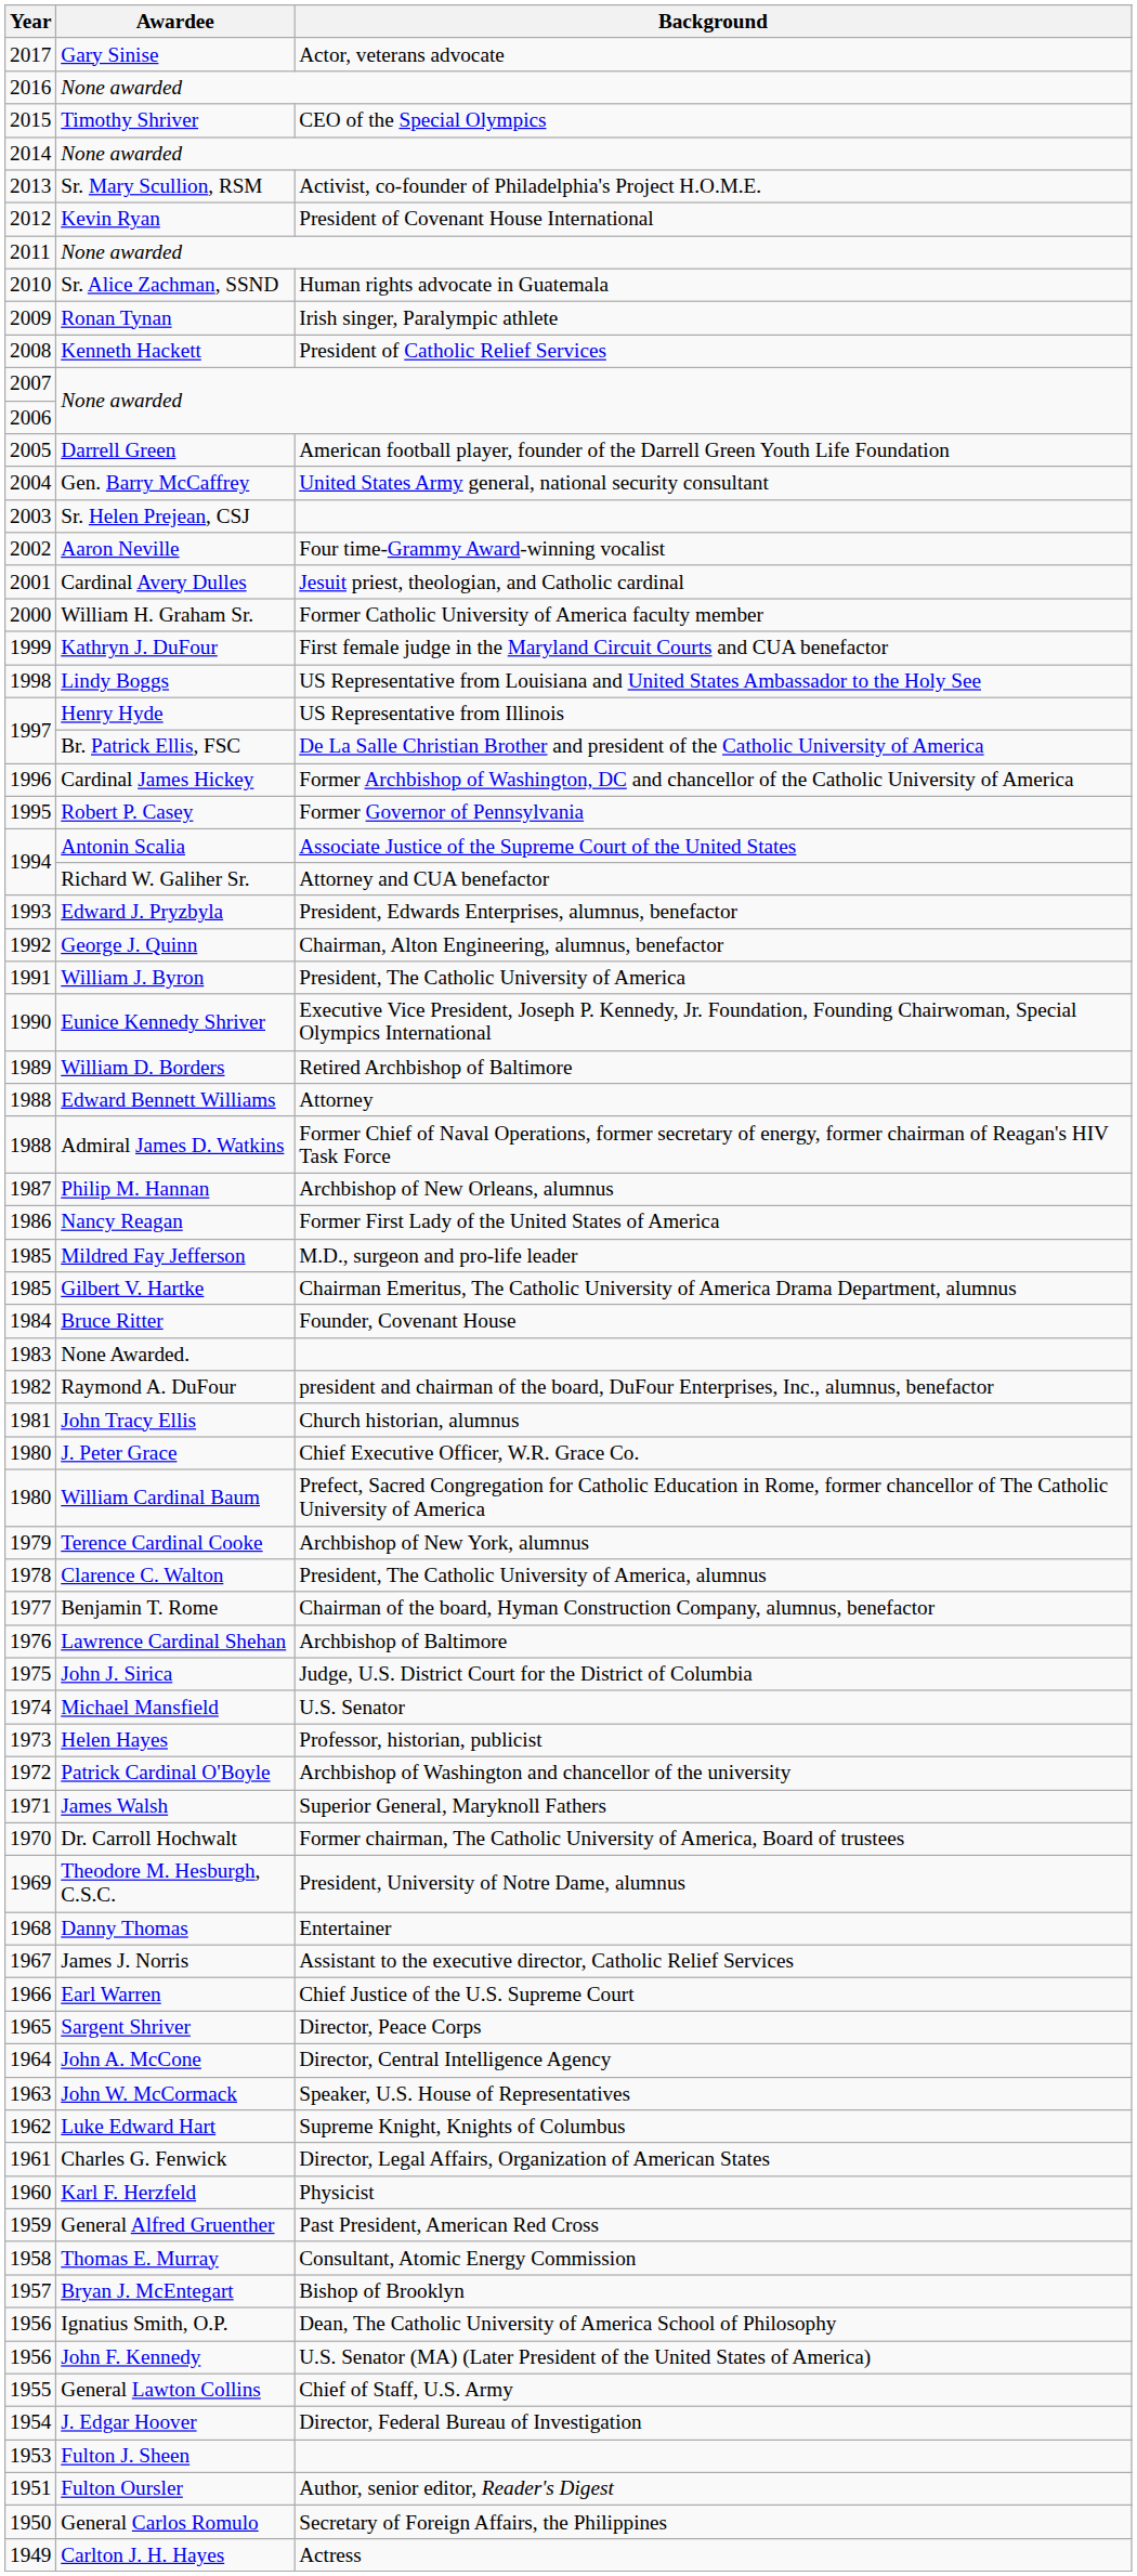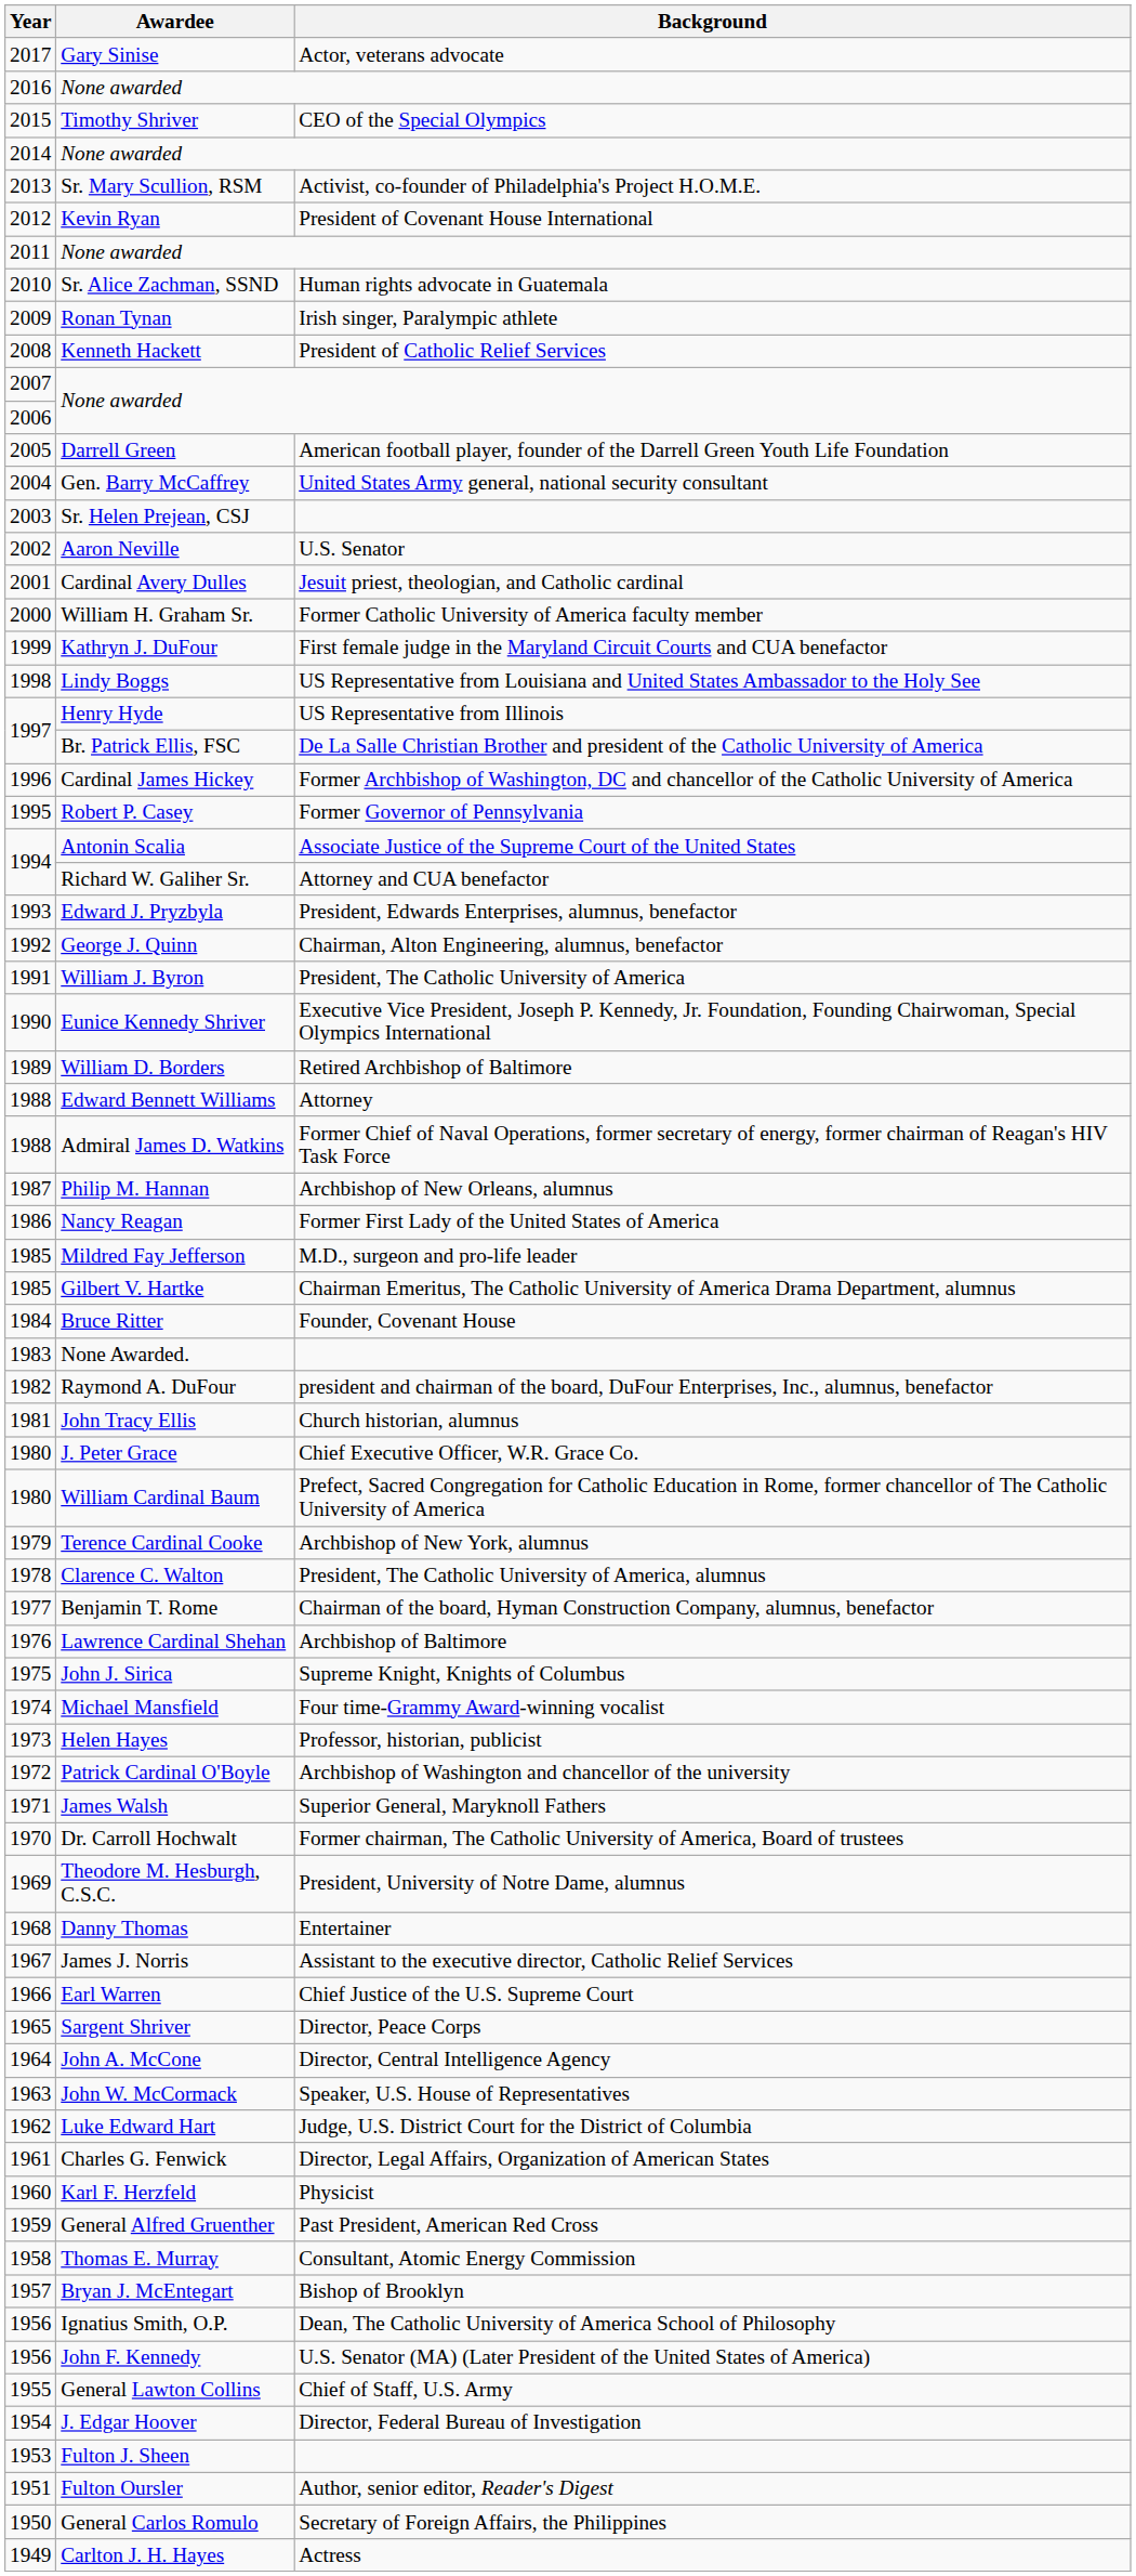 <table class="wikitable">
 <tr>
 <th>Year</th>
 <th>Awardee</th>
 <th>Background</th>
 </tr>
 <tr>
 <td>2017</td>
 <td><a href='#'>Gary Sinise</a></td>
 <td>Actor, veterans advocate</td>
 </tr>
 <tr>
 <td>2016</td>
 <td colspan="2"><em>None awarded</em></td>
 </tr>
 <tr>
 <td>2015</td>
 <td><a href='#'>Timothy Shriver</a></td>
 <td>CEO of the <a href='#'>Special Olympics</a></td>
 </tr>
 <tr>
 <td>2014</td>
 <td colspan="2"><em>None awarded</em></td>
 </tr>
 <tr>
 <td>2013</td>
 <td>Sr. <a href='#'>Mary Scullion</a>, RSM</td>
 <td>Activist, co-founder of Philadelphia's Project H.O.M.E.</td>
 </tr>
 <tr>
 <td>2012</td>
 <td><a href='#'>Kevin Ryan</a></td>
 <td>President of Covenant House International</td>
 </tr>
 <tr>
 <td>2011</td>
 <td colspan="2"><em>None awarded</em></td>
 </tr>
 <tr>
 <td>2010</td>
 <td>Sr. <a href='#'>Alice Zachman</a>, SSND</td>
 <td>Human rights advocate in Guatemala</td>
 </tr>
 <tr>
 <td>2009</td>
 <td><a href='#'>Ronan Tynan</a></td>
 <td>Irish singer, Paralympic athlete</td>
 </tr>
 <tr>
 <td>2008</td>
 <td><a href='#'>Kenneth Hackett</a></td>
 <td>President of <a href='#'>Catholic Relief Services</a></td>
 </tr>
 <tr>
 <td>2007</td>
 <td colspan="2" rowspan="2"><em>None awarded</em></td>
 </tr>
 <tr>
 <td>2006</td>
 </tr>
 <tr>
 <td>2005</td>
 <td><a href='#'>Darrell Green</a></td>
 <td>American football player, founder of the Darrell Green Youth Life Foundation</td>
 </tr>
 <tr>
 <td>2004</td>
 <td>Gen. <a href='#'>Barry McCaffrey</a></td>
 <td><a href='#'>United States Army</a> general, national security consultant</td>
 </tr>
 <tr>
 <td>2003</td>
 <td>Sr. <a href='#'>Helen Prejean</a>, CSJ</td>
 <td></td>
 </tr>
 <tr>
 <td>2002</td>
 <td><a href='#'>Aaron Neville</a></td>
-<td>Four time-<a href='#'>Grammy Award</a>-winning vocalist</td>
+<td>U.S. Senator</td>
 </tr>
 <tr>
 <td>2001</td>
 <td>Cardinal <a href='#'>Avery Dulles</a></td>
 <td><a href='#'>Jesuit</a> priest, theologian, and Catholic cardinal</td>
 </tr>
 <tr>
 <td>2000</td>
 <td>William H. Graham Sr.</td>
 <td>Former Catholic University of America faculty member</td>
 </tr>
 <tr>
 <td>1999</td>
 <td><a href='#'>Kathryn J. DuFour</a></td>
 <td>First female judge in the <a href='#'>Maryland Circuit Courts</a> and CUA benefactor</td>
 </tr>
 <tr>
 <td>1998</td>
 <td><a href='#'>Lindy Boggs</a></td>
 <td>US Representative from Louisiana and <a href='#'>United States Ambassador to the Holy See</a></td>
 </tr>
 <tr>
 <td rowspan="2">1997</td>
 <td><a href='#'>Henry Hyde</a></td>
 <td>US Representative from Illinois</td>
 </tr>
 <tr>
 <td>Br. <a href='#'>Patrick Ellis</a>, FSC</td>
 <td><a href='#'>De La Salle Christian Brother</a> and president of the <a href='#'>Catholic University of America</a></td>
 </tr>
 <tr>
 <td>1996</td>
 <td>Cardinal <a href='#'>James Hickey</a></td>
 <td>Former <a href='#'>Archbishop of Washington, DC</a> and chancellor of the Catholic University of America</td>
 </tr>
 <tr>
 <td>1995</td>
 <td><a href='#'>Robert P. Casey</a></td>
 <td>Former <a href='#'>Governor of Pennsylvania</a></td>
 </tr>
 <tr>
 <td rowspan="2">1994</td>
 <td><a href='#'>Antonin Scalia</a></td>
 <td><a href='#'>Associate Justice of the Supreme Court of the United States</a></td>
 </tr>
 <tr>
 <td>Richard W. Galiher Sr.</td>
 <td>Attorney and CUA benefactor</td>
 </tr>
 <tr>
 <td>1993</td>
 <td><a href='#'>Edward J. Pryzbyla</a></td>
 <td>President, Edwards Enterprises, alumnus, benefactor</td>
 </tr>
 <tr>
 <td>1992</td>
 <td><a href='#'>George J. Quinn</a></td>
 <td>Chairman, Alton Engineering, alumnus, benefactor</td>
 </tr>
 <tr>
 <td>1991</td>
 <td><a href='#'>William J. Byron</a></td>
 <td>President, The Catholic University of America</td>
 </tr>
 <tr>
 <td>1990</td>
 <td><a href='#'>Eunice Kennedy Shriver</a></td>
 <td>Executive Vice President, Joseph P. Kennedy, Jr. Foundation, Founding Chairwoman, Special Olympics International</td>
 </tr>
 <tr>
 <td>1989</td>
 <td><a href='#'>William D. Borders</a></td>
 <td>Retired Archbishop of Baltimore</td>
 </tr>
 <tr>
 <td>1988</td>
 <td><a href='#'>Edward Bennett Williams</a></td>
 <td>Attorney</td>
 </tr>
 <tr>
 <td>1988</td>
 <td>Admiral <a href='#'>James D. Watkins</a></td>
 <td>Former Chief of Naval Operations, former secretary of energy, former chairman of Reagan's HIV Task Force</td>
 </tr>
 <tr>
 <td>1987</td>
 <td><a href='#'>Philip M. Hannan</a></td>
 <td>Archbishop of New Orleans, alumnus</td>
 </tr>
 <tr>
 <td>1986</td>
 <td><a href='#'>Nancy Reagan</a></td>
 <td>Former First Lady of the United States of America</td>
 </tr>
 <tr>
 <td>1985</td>
 <td><a href='#'>Mildred Fay Jefferson</a></td>
 <td>M.D., surgeon and pro-life leader</td>
 </tr>
 <tr>
 <td>1985</td>
 <td><a href='#'>Gilbert V. Hartke</a></td>
 <td>Chairman Emeritus, The Catholic University of America Drama Department, alumnus</td>
 </tr>
 <tr>
 <td>1984</td>
 <td><a href='#'>Bruce Ritter</a></td>
 <td>Founder, Covenant House</td>
 </tr>
 <tr>
 <td>1983</td>
 <td>None Awarded.</td>
 <td></td>
 </tr>
 <tr>
 <td>1982</td>
 <td>Raymond A. DuFour</td>
 <td>president and chairman of the board, DuFour Enterprises, Inc., alumnus, benefactor</td>
 </tr>
 <tr>
 <td>1981</td>
 <td><a href='#'>John Tracy Ellis</a></td>
 <td>Church historian, alumnus</td>
 </tr>
 <tr>
 <td>1980</td>
 <td><a href='#'>J. Peter Grace</a></td>
 <td>Chief Executive Officer, W.R. Grace Co.</td>
 </tr>
 <tr>
 <td>1980</td>
 <td><a href='#'>William Cardinal Baum</a></td>
 <td>Prefect, Sacred Congregation for Catholic Education in Rome, former chancellor of The Catholic University of America</td>
 </tr>
 <tr>
 <td>1979</td>
 <td><a href='#'>Terence Cardinal Cooke</a></td>
 <td>Archbishop of New York, alumnus</td>
 </tr>
 <tr>
 <td>1978</td>
 <td><a href='#'>Clarence C. Walton</a></td>
 <td>President, The Catholic University of America, alumnus</td>
 </tr>
 <tr>
 <td>1977</td>
 <td>Benjamin T. Rome</td>
 <td>Chairman of the board, Hyman Construction Company, alumnus, benefactor</td>
 </tr>
 <tr>
 <td>1976</td>
 <td><a href='#'>Lawrence Cardinal Shehan</a></td>
 <td>Archbishop of Baltimore</td>
 </tr>
 <tr>
 <td>1975</td>
 <td><a href='#'>John J. Sirica</a></td>
-<td>Judge, U.S. District Court for the District of Columbia</td>
+<td>Supreme Knight, Knights of Columbus</td>
 </tr>
 <tr>
 <td>1974</td>
 <td><a href='#'>Michael Mansfield</a></td>
-<td>U.S. Senator</td>
+<td>Four time-<a href='#'>Grammy Award</a>-winning vocalist</td>
 </tr>
 <tr>
 <td>1973</td>
 <td><a href='#'>Helen Hayes</a></td>
 <td>Professor, historian, publicist</td>
 </tr>
 <tr>
 <td>1972</td>
 <td><a href='#'>Patrick Cardinal O'Boyle</a></td>
 <td>Archbishop of Washington and chancellor of the university</td>
 </tr>
 <tr>
 <td>1971</td>
 <td><a href='#'>James Walsh</a></td>
 <td>Superior General, Maryknoll Fathers</td>
 </tr>
 <tr>
 <td>1970</td>
 <td>Dr. Carroll Hochwalt</td>
 <td>Former chairman, The Catholic University of America, Board of trustees</td>
 </tr>
 <tr>
 <td>1969</td>
 <td><a href='#'>Theodore M. Hesburgh</a>, C.S.C.</td>
 <td>President, University of Notre Dame, alumnus</td>
 </tr>
 <tr>
 <td>1968</td>
 <td><a href='#'>Danny Thomas</a></td>
 <td>Entertainer</td>
 </tr>
 <tr>
 <td>1967</td>
 <td>James J. Norris</td>
 <td>Assistant to the executive director, Catholic Relief Services</td>
 </tr>
 <tr>
 <td>1966</td>
 <td><a href='#'>Earl Warren</a></td>
 <td>Chief Justice of the U.S. Supreme Court</td>
 </tr>
 <tr>
 <td>1965</td>
 <td><a href='#'>Sargent Shriver</a></td>
 <td>Director, Peace Corps</td>
 </tr>
 <tr>
 <td>1964</td>
 <td><a href='#'>John A. McCone</a></td>
 <td>Director, Central Intelligence Agency</td>
 </tr>
 <tr>
 <td>1963</td>
 <td><a href='#'>John W. McCormack</a></td>
 <td>Speaker, U.S. House of Representatives</td>
 </tr>
 <tr>
 <td>1962</td>
 <td><a href='#'>Luke Edward Hart</a></td>
-<td>Supreme Knight, Knights of Columbus</td>
+<td>Judge, U.S. District Court for the District of Columbia</td>
 </tr>
 <tr>
 <td>1961</td>
 <td>Charles G. Fenwick</td>
 <td>Director, Legal Affairs, Organization of American States</td>
 </tr>
 <tr>
 <td>1960</td>
 <td><a href='#'>Karl F. Herzfeld</a></td>
 <td>Physicist</td>
 </tr>
 <tr>
 <td>1959</td>
 <td>General <a href='#'>Alfred Gruenther</a></td>
 <td>Past President, American Red Cross</td>
 </tr>
 <tr>
 <td>1958</td>
 <td><a href='#'>Thomas E. Murray</a></td>
 <td>Consultant, Atomic Energy Commission</td>
 </tr>
 <tr>
 <td>1957</td>
 <td><a href='#'>Bryan J. McEntegart</a></td>
 <td>Bishop of Brooklyn</td>
 </tr>
 <tr>
 <td>1956</td>
 <td>Ignatius Smith, O.P.</td>
 <td>Dean, The Catholic University of America School of Philosophy</td>
 </tr>
 <tr>
 <td>1956</td>
 <td><a href='#'>John F. Kennedy</a></td>
 <td>U.S. Senator (MA) (Later President of the United States of America)</td>
 </tr>
 <tr>
 <td>1955</td>
 <td>General <a href='#'>Lawton Collins</a></td>
 <td>Chief of Staff, U.S. Army</td>
 </tr>
 <tr>
 <td>1954</td>
 <td><a href='#'>J. Edgar Hoover</a></td>
 <td>Director, Federal Bureau of Investigation</td>
 </tr>
 <tr>
 <td>1953</td>
 <td><a href='#'>Fulton J. Sheen</a></td>
 <td></td>
 </tr>
 <tr>
 <td>1951</td>
 <td><a href='#'>Fulton Oursler</a></td>
 <td>Author, senior editor, <em>Reader's Digest</em></td>
 </tr>
 <tr>
 <td>1950</td>
 <td>General <a href='#'>Carlos Romulo</a></td>
 <td>Secretary of Foreign Affairs, the Philippines</td>
 </tr>
 <tr>
 <td>1949</td>
 <td><a href='#'>Carlton J. H. Hayes</a></td>
 <td>Actress</td>
 </tr>
 </table>
